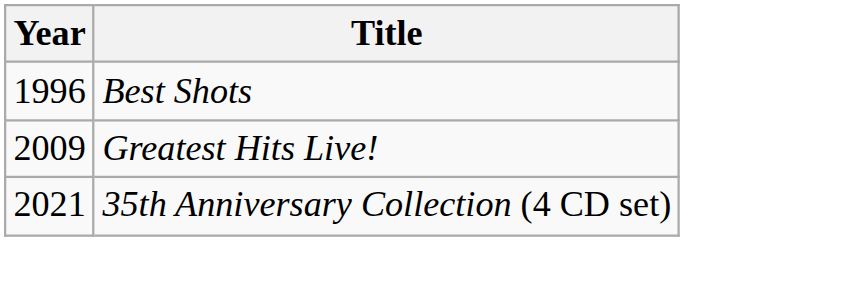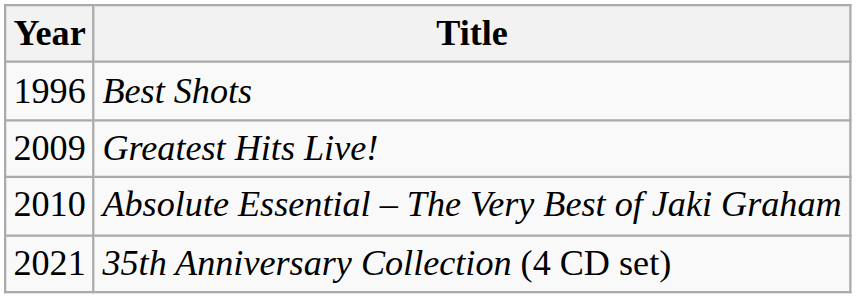 <table class="wikitable">
 <tr>
 <th scope="col">Year</th>
 <th scope="col">Title</th>
 </tr>
 <tr>
 <td>1996</td>
 <td><em>Best Shots</em></td>
 </tr>
 <tr>
 <td>2009</td>
 <td><em>Greatest Hits Live!</em></td>
 </tr>
 <tr>
+<td>2010</td>
+<td><em>Absolute Essential – The Very Best of Jaki Graham</em></td>
+</tr>
+<tr>
 <td>2021</td>
 <td><em>35th Anniversary Collection</em> (4 CD set)</td>
 </tr>
 </table>
